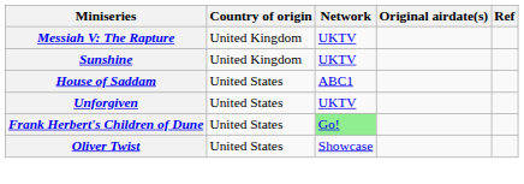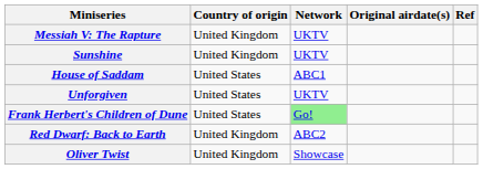 <table class="wikitable plainrowheaders sortable">
 <tr>
 <th scope="col">Miniseries</th>
 <th scope="col">Country of origin</th>
 <th scope="col">Network</th>
 <th scope="col">Original airdate(s)</th>
 <th scope="col" class="unsortable">Ref</th>
 </tr>
 <tr>
 <th scope="row"><em><a href='#'>Messiah V: The Rapture</a></em></th>
 <td>United Kingdom</td>
 <td><a href='#'>UKTV</a></td>
 <td align=center></td>
 <td align=center></td>
 </tr>
 <tr>
 <th scope="row"><em><a href='#'>Sunshine</a></em></th>
 <td>United Kingdom</td>
 <td><a href='#'>UKTV</a></td>
 <td align=center></td>
 <td align=center></td>
 </tr>
 <tr>
 <th scope="row"><em><a href='#'>House of Saddam</a></em></th>
 <td>United States</td>
 <td><a href='#'>ABC1</a></td>
 <td align=center></td>
 <td align=center></td>
 </tr>
 <tr>
 <th scope="row"><em><a href='#'>Unforgiven</a></em></th>
 <td>United States</td>
 <td><a href='#'>UKTV</a></td>
 <td align=center></td>
 <td align=center></td>
 </tr>
 <tr>
 <th scope="row"><em><a href='#'>Frank Herbert's Children of Dune</a></em></th>
 <td>United States</td>
 <td style="background: lightgreen;"><a href='#'>Go!</a></td>
 <td align=center></td>
 <td align=center></td>
 </tr>
 <tr>
+<th scope="row"><em><a href='#'>Red Dwarf: Back to Earth</a></em></th>
+<td>United Kingdom</td>
+<td><a href='#'>ABC2</a></td>
+<td align=center></td>
+<td align=center></td>
+</tr>
+<tr>
 <th scope="row"><em><a href='#'>Oliver Twist</a></em></th>
-<td>United States</td>
+<td>United Kingdom</td>
 <td><a href='#'>Showcase</a></td>
 <td align=center></td>
 <td align=center></td>
 </tr>
 </table>
